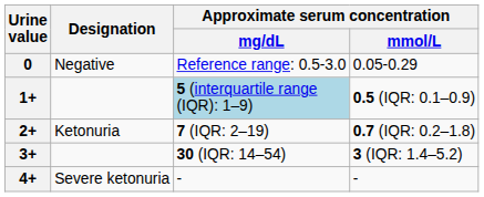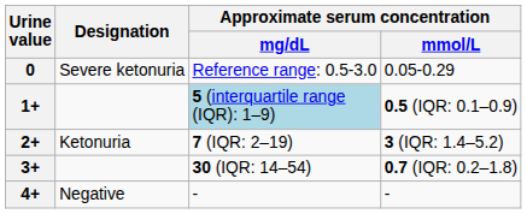 <table class="wikitable" align="center">
 <tr>
 <th rowspan=2>Urine<br> value</th>
 <th rowspan=2>Designation</th>
 <th colspan=2>Approximate serum concentration</th>
 </tr>
 <tr>
 <th><a href='#'>mg/dL</a></th>
 <th><a href='#'>mmol/L</a></th>
 </tr>
 <tr>
 <th>0</th>
-<td>Negative</td>
+<td>Severe ketonuria</td>
 <td><a href='#'>Reference range</a>: 0.5-3.0</td>
 <td>0.05-0.29</td>
 </tr>
 <tr>
 <th>1+</th>
 <td></td>
 <td style="background: lightblue;"><strong>5</strong> (<a href='#'>interquartile range</a> <br>(IQR): 1–9)</td>
 <td><strong>0.5</strong> (IQR: 0.1–0.9)</td>
 </tr>
 <tr>
 <th>2+</th>
 <td>Ketonuria</td>
 <td><strong>7</strong> (IQR: 2–19)</td>
-<td><strong>0.7</strong> (IQR: 0.2–1.8)</td>
+<td><strong>3</strong> (IQR: 1.4–5.2)</td>
 </tr>
 <tr>
 <th>3+</th>
 <td></td>
 <td><strong>30</strong> (IQR: 14–54)</td>
-<td><strong>3</strong> (IQR: 1.4–5.2)</td>
+<td><strong>0.7</strong> (IQR: 0.2–1.8)</td>
 </tr>
 <tr>
 <th>4+</th>
-<td>Severe ketonuria</td>
+<td>Negative</td>
 <td>-</td>
 <td>-</td>
 </tr>
 </table>
